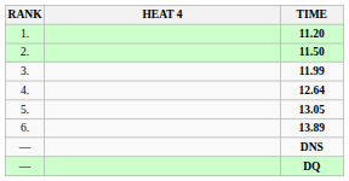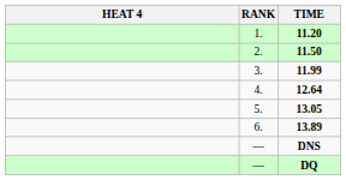 <table class="wikitable" style="border-collapse: collapse; font-size: 90%;">
 <tr>
+<th style="width: 20em">HEAT 4</th>
 <th>RANK</th>
-<th style="width: 20em">HEAT 4</th>
 <th style="width: 5em">TIME</th>
 </tr>
 <tr style="background:#ccffcc;">
+<td></td>
 <td align="center">1.</td>
-<td></td>
 <td align="center"><strong>11.20</strong></td>
 </tr>
 <tr style="background:#ccffcc;">
+<td></td>
 <td align="center">2.</td>
-<td></td>
 <td align="center"><strong>11.50</strong></td>
 </tr>
 <tr>
+<td></td>
 <td align="center">3.</td>
-<td></td>
 <td align="center"><strong>11.99</strong></td>
 </tr>
 <tr>
+<td></td>
 <td align="center">4.</td>
-<td></td>
 <td align="center"><strong>12.64</strong></td>
 </tr>
 <tr>
+<td></td>
 <td align="center">5.</td>
-<td></td>
 <td align="center"><strong>13.05</strong></td>
 </tr>
 <tr>
+<td></td>
 <td align="center">6.</td>
-<td></td>
 <td align="center"><strong>13.89</strong></td>
 </tr>
 <tr>
+<td></td>
 <td align="center">—</td>
-<td></td>
 <td align="center"><strong>DNS</strong></td>
 </tr>
 <tr style="background:#ccffcc;">
+<td></td>
 <td align="center">—</td>
-<td></td>
 <td align="center"><strong>DQ</strong></td>
 </tr>
 </table>
